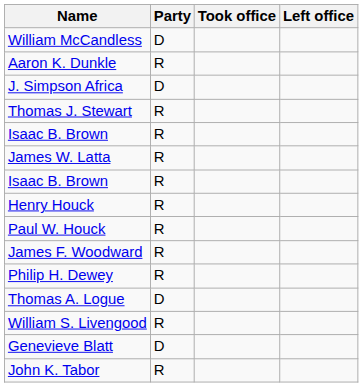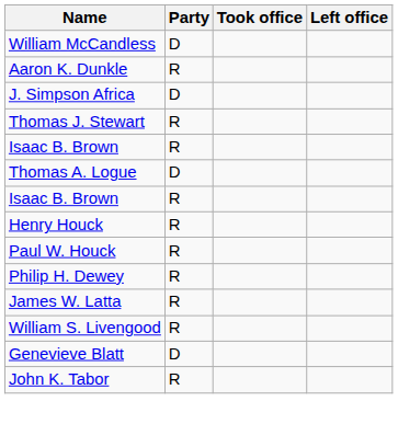 <table class="wikitable" style="clear:right">
 <tr>
 <th>Name</th>
 <th>Party</th>
 <th>Took office</th>
 <th>Left office</th>
 </tr>
 <tr>
 <td><a href='#'>William McCandless</a></td>
 <td>D</td>
 <td></td>
 <td></td>
 </tr>
 <tr>
 <td><a href='#'>Aaron K. Dunkle</a></td>
 <td>R</td>
 <td></td>
 <td></td>
 </tr>
 <tr>
 <td><a href='#'>J. Simpson Africa</a></td>
 <td>D</td>
 <td></td>
 <td></td>
 </tr>
 <tr>
 <td><a href='#'>Thomas J. Stewart</a></td>
 <td>R</td>
 <td></td>
 <td></td>
 </tr>
 <tr>
 <td><a href='#'>Isaac B. Brown</a></td>
 <td>R</td>
 <td></td>
 <td></td>
 </tr>
 <tr>
-<td><a href='#'>James W. Latta</a></td>
-<td>R</td>
+<td><a href='#'>Thomas A. Logue</a></td>
+<td>D</td>
 <td></td>
 <td></td>
 </tr>
 <tr>
 <td><a href='#'>Isaac B. Brown</a></td>
 <td>R</td>
 <td></td>
 <td></td>
 </tr>
 <tr>
 <td><a href='#'>Henry Houck</a></td>
 <td>R</td>
 <td></td>
 <td></td>
 </tr>
 <tr>
 <td><a href='#'>Paul W. Houck</a></td>
 <td>R</td>
 <td></td>
 <td></td>
 </tr>
 <tr>
-<td><a href='#'>James F. Woodward</a></td>
-<td>R</td>
-<td></td>
-<td></td>
-</tr>
-<tr>
 <td><a href='#'>Philip H. Dewey</a></td>
 <td>R</td>
 <td></td>
 <td></td>
 </tr>
 <tr>
-<td><a href='#'>Thomas A. Logue</a></td>
-<td>D</td>
+<td><a href='#'>James W. Latta</a></td>
+<td>R</td>
 <td></td>
 <td></td>
 </tr>
 <tr>
 <td><a href='#'>William S. Livengood</a></td>
 <td>R</td>
 <td></td>
 <td></td>
 </tr>
 <tr>
 <td><a href='#'>Genevieve Blatt</a></td>
 <td>D</td>
 <td></td>
 <td></td>
 </tr>
 <tr>
 <td><a href='#'>John K. Tabor</a></td>
 <td>R</td>
 <td></td>
 <td></td>
 </tr>
 </table>
